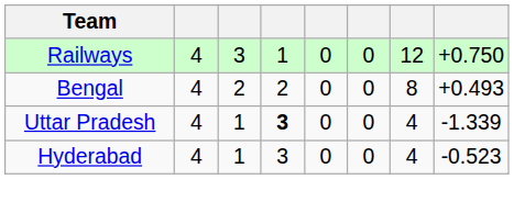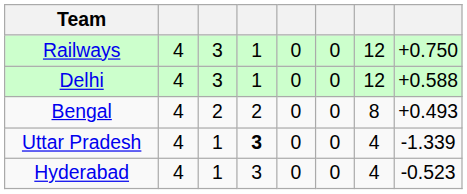 <table class="wikitable" style="text-align:center">
 <tr>
 <th style="width:120px">Team</th>
 <th style="width:25px"></th>
 <th style="width:25px"></th>
 <th style="width:25px"></th>
 <th style="width:25px"></th>
 <th style="width:25px"></th>
 <th style="width:25px"></th>
 <th style="width:40px;"></th>
 </tr>
 <tr style="background-color:#cfc">
 <td><a href='#'>Railways</a></td>
 <td>4</td>
 <td>3</td>
 <td>1</td>
 <td>0</td>
 <td>0</td>
 <td>12</td>
 <td>+0.750</td>
+</tr>
+<tr style="background-color:#cfc">
+<td><a href='#'>Delhi</a></td>
+<td>4</td>
+<td>3</td>
+<td>1</td>
+<td>0</td>
+<td>0</td>
+<td>12</td>
+<td>+0.588</td>
 </tr>
 <tr>
 <td><a href='#'>Bengal</a></td>
 <td>4</td>
 <td>2</td>
 <td>2</td>
 <td>0</td>
 <td>0</td>
 <td>8</td>
 <td>+0.493</td>
 </tr>
 <tr>
 <td><a href='#'>Uttar Pradesh</a></td>
 <td>4</td>
 <td>1</td>
 <td><strong>3</strong></td>
 <td>0</td>
 <td>0</td>
 <td>4</td>
 <td>-1.339</td>
 </tr>
 <tr>
 <td><a href='#'>Hyderabad</a></td>
 <td>4</td>
 <td>1</td>
 <td>3</td>
 <td>0</td>
 <td>0</td>
 <td>4</td>
 <td>-0.523</td>
 </tr>
 </table>
